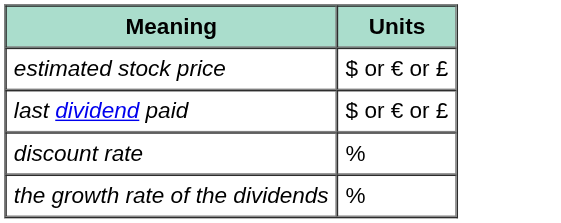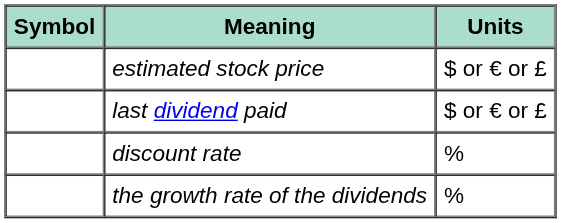 <table border="1" cellspacing="0" cellpadding="5">
 <tr style="background-color: #aaddcc; ">
+<th>Symbol</th>
 <th>Meaning</th>
 <th>Units</th>
 </tr>
 <tr>
+<td></td>
 <td><em>estimated stock price</em></td>
 <td>$ or € or £</td>
 </tr>
 <tr>
+<td></td>
 <td><em>last <a href='#'>dividend</a> paid</em></td>
 <td>$ or € or £</td>
 </tr>
 <tr>
+<td></td>
 <td><em>discount rate</em></td>
 <td>%</td>
 </tr>
 <tr>
+<td></td>
 <td><em>the growth rate of the dividends</em></td>
 <td>%</td>
 </tr>
 </table>
